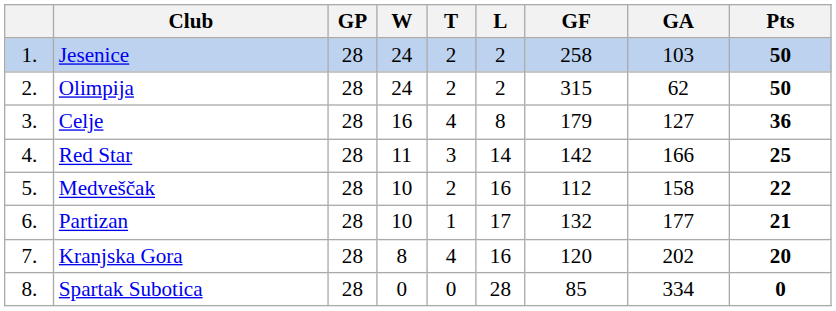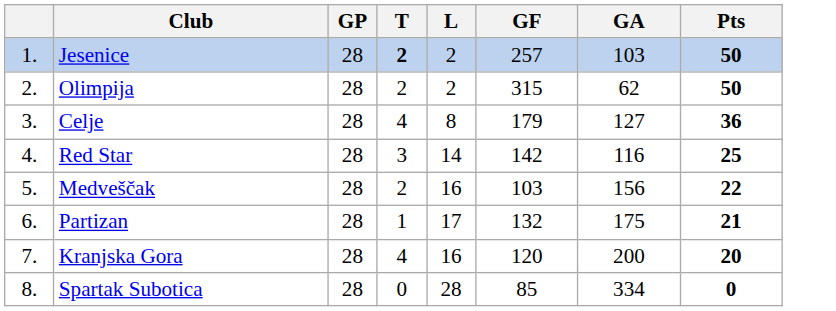 <table class="wikitable">
 <tr>
 <th width="30"></th>
 <th width="200">Club</th>
 <th width="30">GP</th>
-<th width="30">W</th>
 <th width="30">T</th>
 <th width="30">L</th>
 <th width="70">GF</th>
 <th width="70">GA</th>
 <th width="70">Pts</th>
 </tr>
 <tr bgcolor="#BCD2EE" align="center">
 <td>1.</td>
 <td align="left"><a href='#'>Jesenice</a></td>
 <td>28</td>
-<td>24</td>
+<td><strong>2</strong></td>
 <td>2</td>
-<td>2</td>
-<td>258</td>
+<td>257</td>
 <td>103</td>
 <td><strong>50</strong></td>
 </tr>
 <tr bgcolor="#FFFFFF" align="center">
 <td>2.</td>
 <td align="left"><a href='#'>Olimpija</a></td>
 <td>28</td>
-<td>24</td>
 <td>2</td>
 <td>2</td>
 <td>315</td>
 <td>62</td>
 <td><strong>50</strong></td>
 </tr>
 <tr bgcolor="#FFFFFF" align="center">
 <td>3.</td>
 <td align="left"><a href='#'>Celje</a></td>
 <td>28</td>
-<td>16</td>
 <td>4</td>
 <td>8</td>
 <td>179</td>
 <td>127</td>
 <td><strong>36</strong></td>
 </tr>
 <tr bgcolor="#FFFFFF" align="center">
 <td>4.</td>
 <td align="left"><a href='#'>Red Star</a></td>
 <td>28</td>
-<td>11</td>
 <td>3</td>
 <td>14</td>
 <td>142</td>
-<td>166</td>
+<td>116</td>
 <td><strong>25</strong></td>
 </tr>
 <tr bgcolor="#FFFFFF" align="center">
 <td>5.</td>
 <td align="left"><a href='#'>Medveščak</a></td>
 <td>28</td>
-<td>10</td>
 <td>2</td>
 <td>16</td>
-<td>112</td>
-<td>158</td>
+<td>103</td>
+<td>156</td>
 <td><strong>22</strong></td>
 </tr>
 <tr bgcolor="#FFFFFF" align="center">
 <td>6.</td>
 <td align="left"><a href='#'>Partizan</a></td>
 <td>28</td>
-<td>10</td>
 <td>1</td>
 <td>17</td>
 <td>132</td>
-<td>177</td>
+<td>175</td>
 <td><strong>21</strong></td>
 </tr>
 <tr bgcolor="#FFFFFF" align="center">
 <td>7.</td>
 <td align="left"><a href='#'>Kranjska Gora</a></td>
 <td>28</td>
-<td>8</td>
 <td>4</td>
 <td>16</td>
 <td>120</td>
-<td>202</td>
+<td>200</td>
 <td><strong>20</strong></td>
 </tr>
 <tr bgcolor="#FFFFFF" align="center">
 <td>8.</td>
 <td align="left"><a href='#'>Spartak Subotica</a></td>
 <td>28</td>
 <td>0</td>
-<td>0</td>
 <td>28</td>
 <td>85</td>
 <td>334</td>
 <td><strong>0</strong></td>
 </tr>
 </table>
